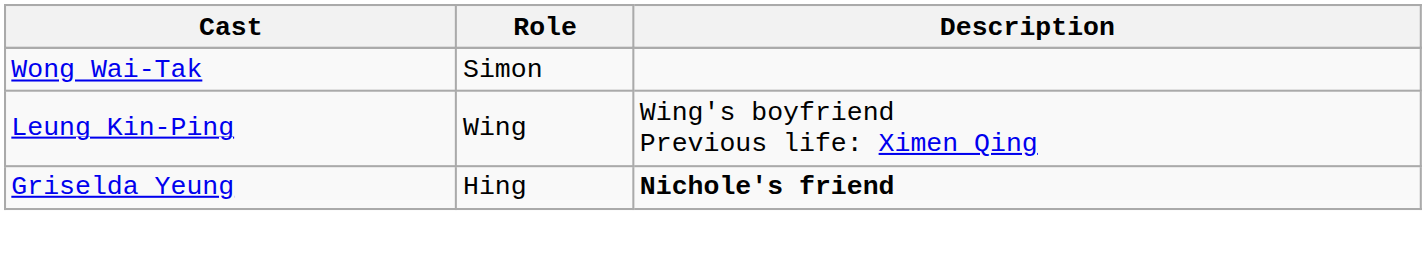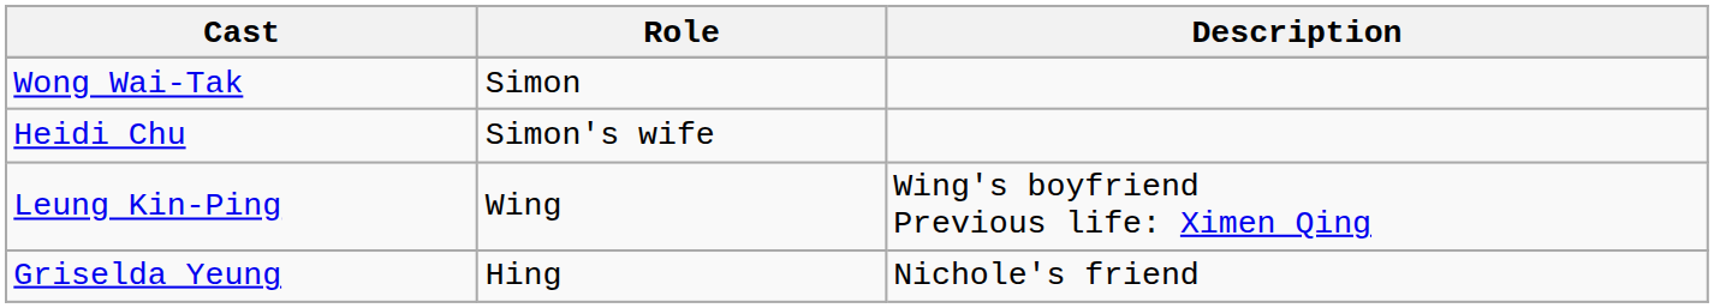 <table class="wikitable" width="55%">
 <tr>
 <th>Cast</th>
 <th>Role</th>
 <th>Description</th>
 </tr>
 <tr>
 </tr>
 <tr>
 <td><a href='#'>Wong Wai-Tak</a></td>
 <td>Simon</td>
 <td></td>
 </tr>
 <tr>
+<td><a href='#'>Heidi Chu</a></td>
+<td>Simon's wife</td>
+<td></td>
+</tr>
+<tr>
 <td><a href='#'>Leung Kin-Ping</a></td>
 <td>Wing</td>
 <td>Wing's boyfriend<br>Previous life: <a href='#'>Ximen Qing</a></td>
 </tr>
 <tr>
 <td><a href='#'>Griselda Yeung</a></td>
 <td>Hing</td>
-<td><strong>Nichole's friend</strong></td>
+<td>Nichole's friend</td>
 </tr>
 </table>
